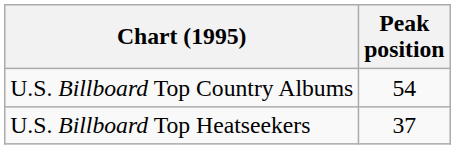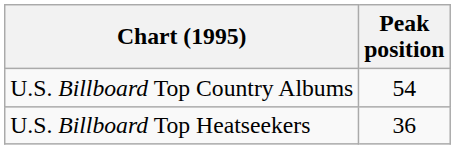 <table class="wikitable">
 <tr>
 <th>Chart (1995)</th>
 <th>Peak<br>position</th>
 </tr>
 <tr>
 <td>U.S. <em>Billboard</em> Top Country Albums</td>
 <td align="center">54</td>
 </tr>
 <tr>
 <td>U.S. <em>Billboard</em> Top Heatseekers</td>
-<td align="center">37</td>
+<td align="center">36</td>
 </tr>
 </table>
